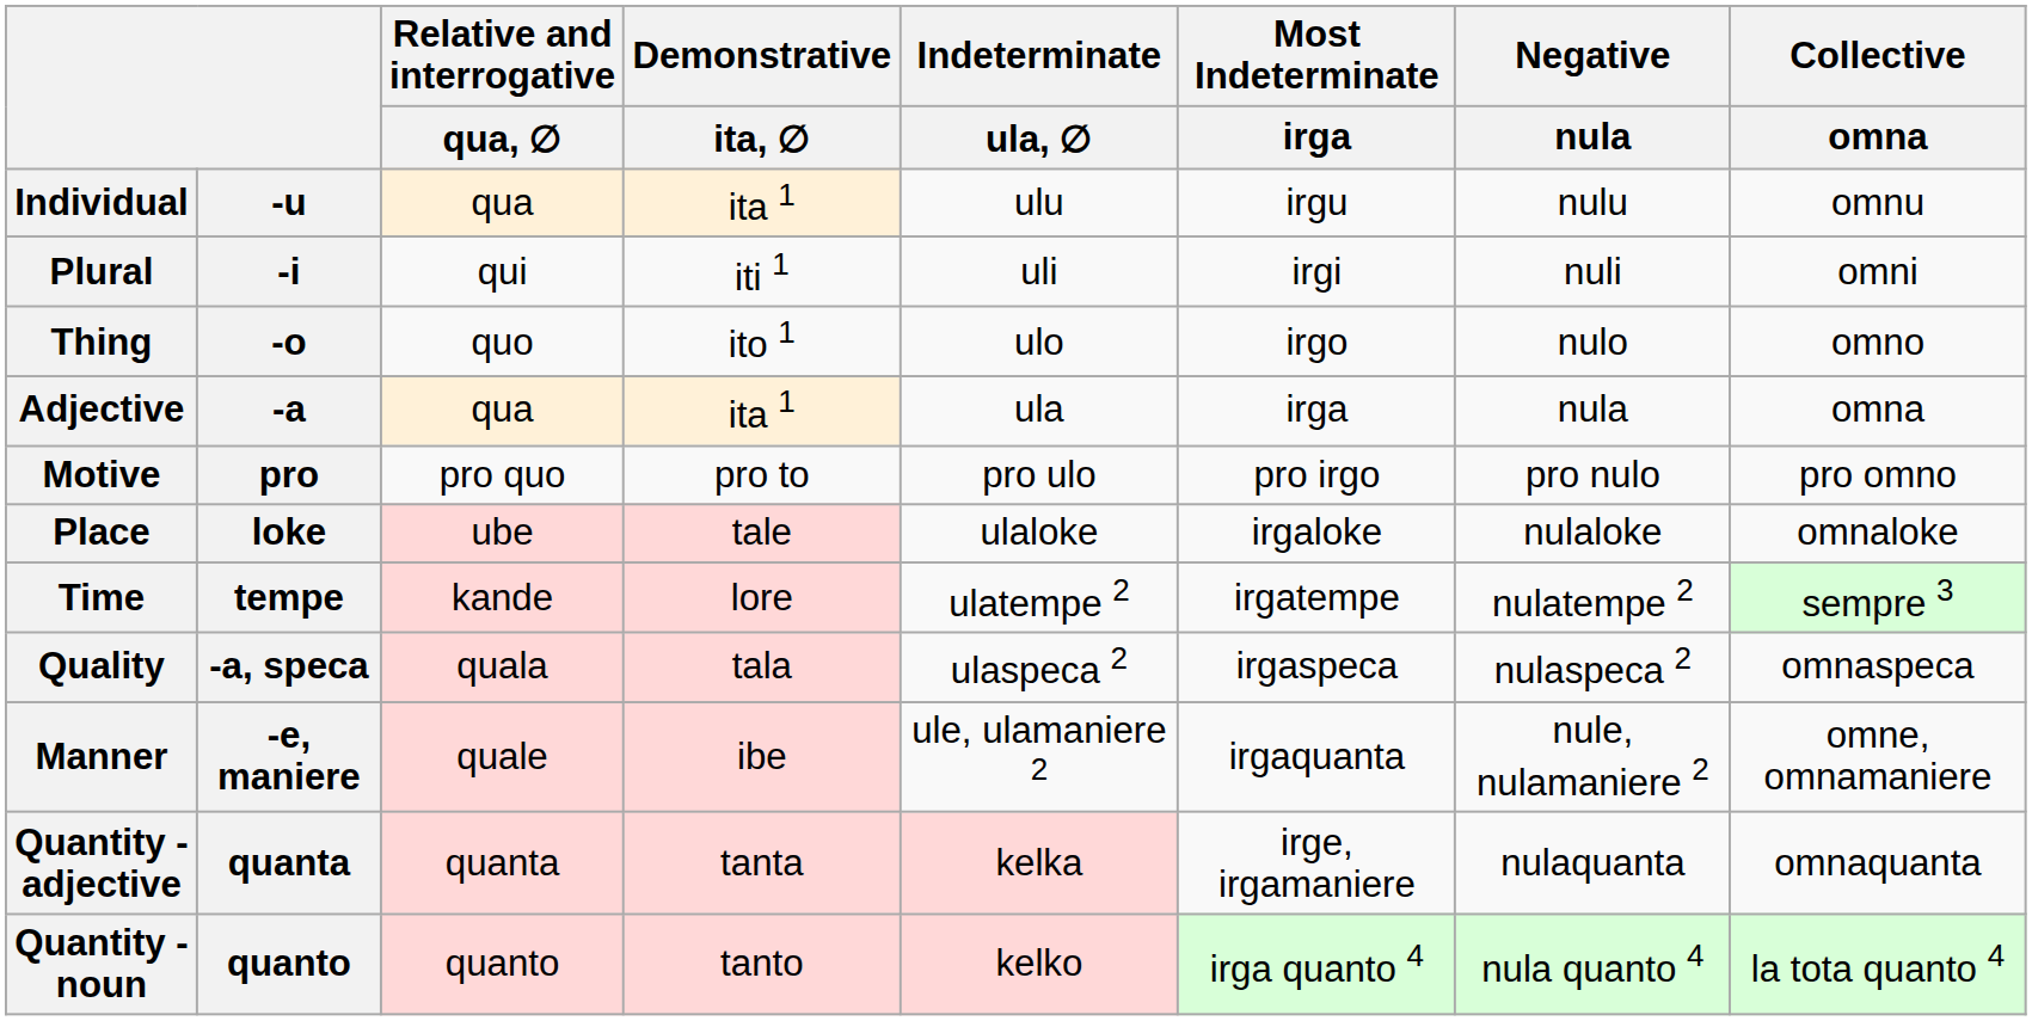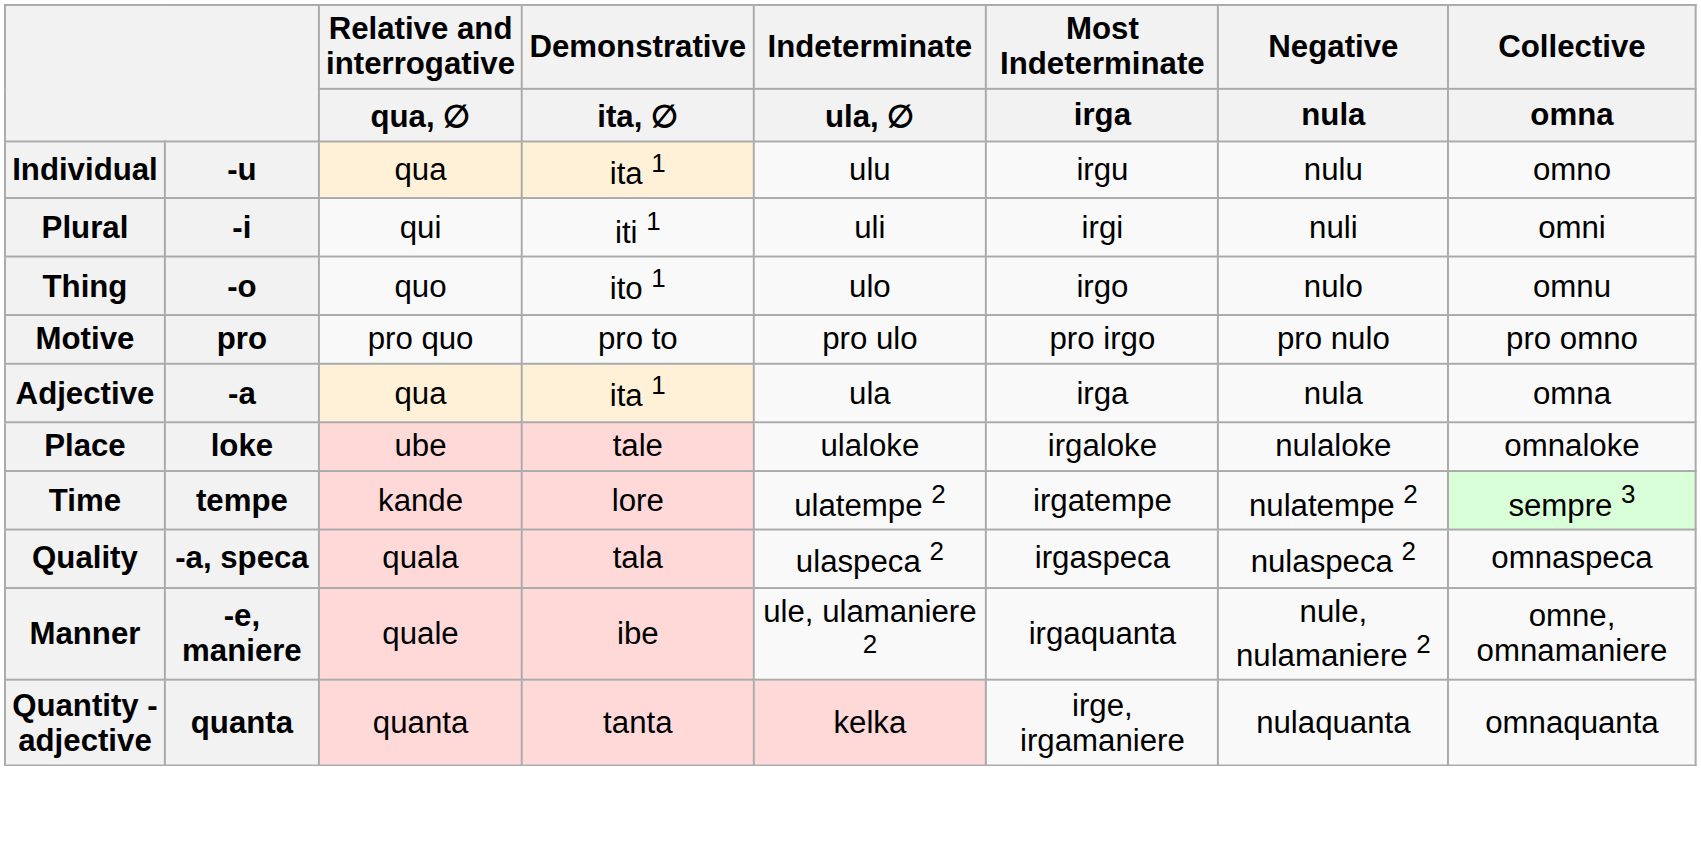 <table class="wikitable" style="text-align:center">
 <tr>
 <th rowspan="2" colspan="2"></th>
 <th>Relative and<br>interrogative</th>
 <th>Demonstrative</th>
 <th>Indeterminate</th>
 <th>Most<br>Indeterminate</th>
 <th>Negative</th>
 <th>Collective</th>
 </tr>
 <tr>
 <th>qua, ∅</th>
 <th>ita, ∅</th>
 <th>ula, ∅</th>
 <th>irga</th>
 <th>nula</th>
 <th>omna</th>
 </tr>
 <tr>
 <th>Individual</th>
 <th>-u</th>
 <td style="background: #fff1d8">qua</td>
 <td style="background: #fff1d8">ita <sup>1</sup></td>
 <td>ulu</td>
 <td>irgu</td>
 <td>nulu</td>
-<td>omnu</td>
+<td>omno</td>
 </tr>
 <tr>
 <th>Plural</th>
 <th>-i</th>
 <td>qui</td>
 <td>iti <sup>1</sup></td>
 <td>uli</td>
 <td>irgi</td>
 <td>nuli</td>
 <td>omni</td>
 </tr>
 <tr>
 <th>Thing</th>
 <th>-o</th>
 <td>quo</td>
 <td>ito <sup>1</sup></td>
 <td>ulo</td>
 <td>irgo</td>
 <td>nulo</td>
-<td>omno</td>
+<td>omnu</td>
+</tr>
+<tr>
+<th>Motive</th>
+<th>pro</th>
+<td>pro quo</td>
+<td>pro to</td>
+<td>pro ulo</td>
+<td>pro irgo</td>
+<td>pro nulo</td>
+<td>pro omno</td>
 </tr>
 <tr>
 <th>Adjective</th>
 <th>-a</th>
 <td style="background: #fff1d8">qua</td>
 <td style="background: #fff1d8">ita <sup>1</sup></td>
 <td>ula</td>
 <td>irga</td>
 <td>nula</td>
 <td>omna</td>
-</tr>
-<tr>
-<th>Motive</th>
-<th>pro</th>
-<td>pro quo</td>
-<td>pro to</td>
-<td>pro ulo</td>
-<td>pro irgo</td>
-<td>pro nulo</td>
-<td>pro omno</td>
 </tr>
 <tr>
 <th>Place</th>
 <th>loke</th>
 <td style="background: #ffd8d8">ube</td>
 <td style="background: #ffd8d8">tale</td>
 <td>ulaloke</td>
 <td>irgaloke</td>
 <td>nulaloke</td>
 <td>omnaloke</td>
 </tr>
 <tr>
 <th>Time</th>
 <th>tempe</th>
 <td style="background: #ffd8d8">kande</td>
 <td style="background: #ffd8d8">lore</td>
 <td>ulatempe <sup>2</sup></td>
 <td>irgatempe</td>
 <td>nulatempe <sup>2</sup></td>
 <td style="background: #d8ffd8">sempre <sup>3</sup></td>
 </tr>
 <tr>
 <th>Quality</th>
 <th>-a, speca</th>
 <td style="background: #ffd8d8">quala</td>
 <td style="background: #ffd8d8">tala</td>
 <td>ulaspeca <sup>2</sup></td>
 <td>irgaspeca</td>
 <td>nulaspeca <sup>2</sup></td>
 <td>omnaspeca</td>
 </tr>
 <tr>
 <th>Manner</th>
 <th>-e, maniere</th>
 <td style="background: #ffd8d8">quale</td>
 <td style="background: #ffd8d8">ibe</td>
 <td>ule, ulamaniere <sup>2</sup></td>
 <td>irgaquanta</td>
 <td>nule, nulamaniere <sup>2</sup></td>
 <td>omne, omnamaniere</td>
 </tr>
 <tr>
 <th>Quantity -<br>adjective</th>
 <th>quanta</th>
 <td style="background: #ffd8d8">quanta</td>
 <td style="background: #ffd8d8">tanta</td>
 <td style="background: #ffd8d8">kelka</td>
 <td>irge, irgamaniere</td>
 <td>nulaquanta</td>
 <td>omnaquanta</td>
 </tr>
-<tr>
-<th>Quantity -<br>noun</th>
-<th>quanto</th>
-<td style="background: #ffd8d8">quanto</td>
-<td style="background: #ffd8d8">tanto</td>
-<td style="background: #ffd8d8">kelko</td>
-<td style="background: #d8ffd8">irga quanto <sup>4</sup></td>
-<td style="background: #d8ffd8">nula quanto <sup>4</sup></td>
-<td style="background: #d8ffd8">la tota quanto <sup>4</sup></td>
-</tr>
 </table>
